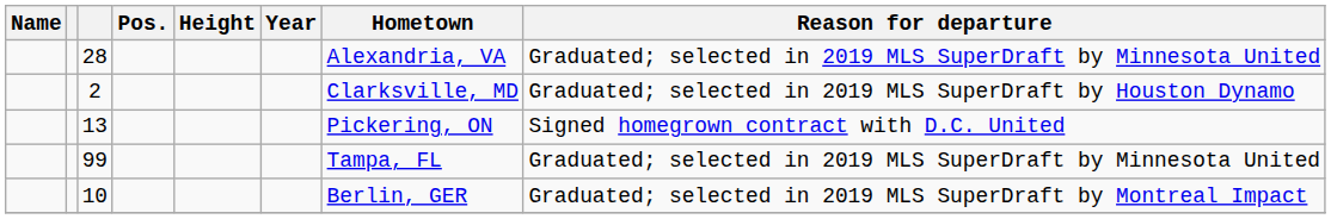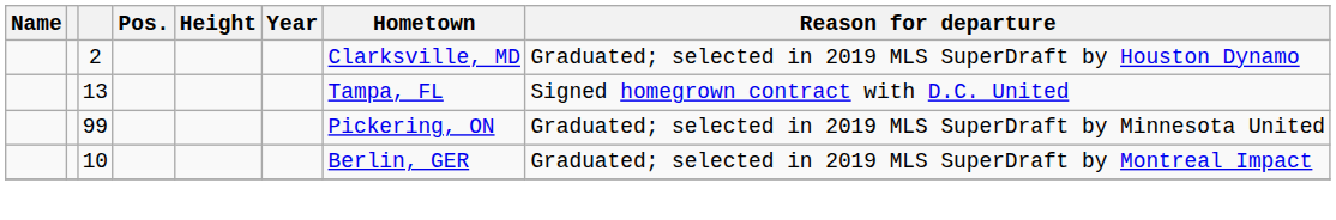 <table class="wikitable sortable" border="1">
 <tr>
 <th>Name</th>
 <th></th>
 <th></th>
 <th>Pos.</th>
 <th>Height</th>
 <th>Year</th>
 <th>Hometown</th>
 <th class="unsortable">Reason for departure</th>
-</tr>
-<tr>
-<td></td>
-<td></td>
-<td align="center">28</td>
-<td align="center"></td>
-<td></td>
-<td></td>
-<td><a href='#'>Alexandria, VA</a></td>
-<td>Graduated; selected in <a href='#'>2019 MLS SuperDraft</a> by <a href='#'>Minnesota United</a></td>
 </tr>
 <tr>
 <td></td>
 <td></td>
 <td align="center">2</td>
 <td align="center"></td>
 <td></td>
 <td></td>
 <td><a href='#'>Clarksville, MD</a></td>
 <td>Graduated; selected in 2019 MLS SuperDraft by <a href='#'>Houston Dynamo</a></td>
 </tr>
 <tr>
 <td></td>
 <td></td>
 <td align="center">13</td>
 <td align="center"></td>
 <td></td>
 <td></td>
-<td><a href='#'>Pickering, ON</a></td>
+<td><a href='#'>Tampa, FL</a></td>
 <td>Signed <a href='#'>homegrown contract</a> with <a href='#'>D.C. United</a></td>
 </tr>
 <tr>
 <td></td>
 <td></td>
 <td align="center">99</td>
 <td align="center"></td>
 <td></td>
 <td></td>
-<td><a href='#'>Tampa, FL</a></td>
+<td><a href='#'>Pickering, ON</a></td>
 <td>Graduated; selected in 2019 MLS SuperDraft by Minnesota United</td>
 </tr>
 <tr>
 <td></td>
 <td></td>
 <td align="center">10</td>
 <td align="center"></td>
 <td></td>
 <td></td>
 <td><a href='#'>Berlin, GER</a></td>
 <td>Graduated; selected in 2019 MLS SuperDraft by <a href='#'>Montreal Impact</a></td>
 </tr>
 <tr>
 </tr>
 </table>
